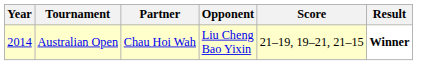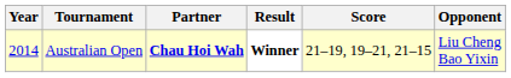 <table class="sortable wikitable" style="font-size: 90%;">
 <tr>
 <th>Year</th>
 <th>Tournament</th>
 <th>Partner</th>
+<th>Result</th>
+<th>Score</th>
 <th>Opponent</th>
-<th>Score</th>
-<th>Result</th>
 </tr>
 <tr style="background:#FFFFCC">
 <td align="center"><a href='#'>2014</a></td>
 <td align="left"><a href='#'>Australian Open</a></td>
-<td align="left"> <a href='#'>Chau Hoi Wah</a></td>
+<td align="left"><strong> <a href='#'>Chau Hoi Wah</a></strong></td>
+<td style="text-align:left; background:white"> <strong>Winner</strong></td>
+<td align="left">21–19, 19–21, 21–15</td>
 <td align="left"> <a href='#'>Liu Cheng</a><br> <a href='#'>Bao Yixin</a></td>
-<td align="left">21–19, 19–21, 21–15</td>
-<td style="text-align:left; background:white"> <strong>Winner</strong></td>
 </tr>
 </table>
